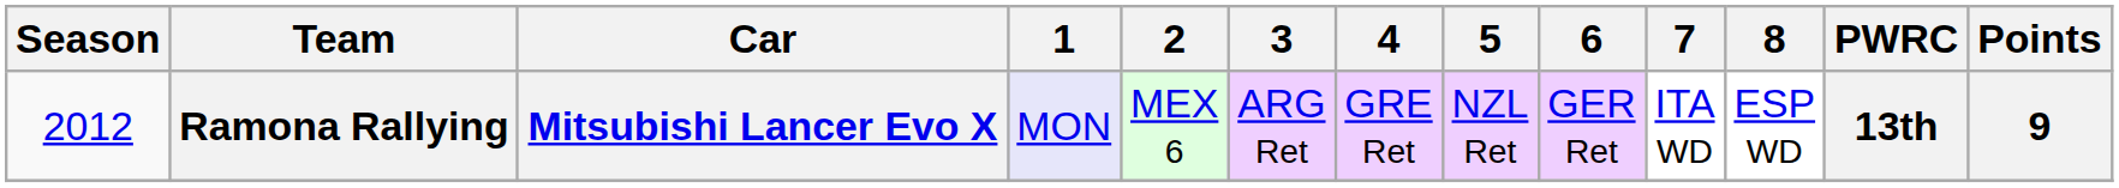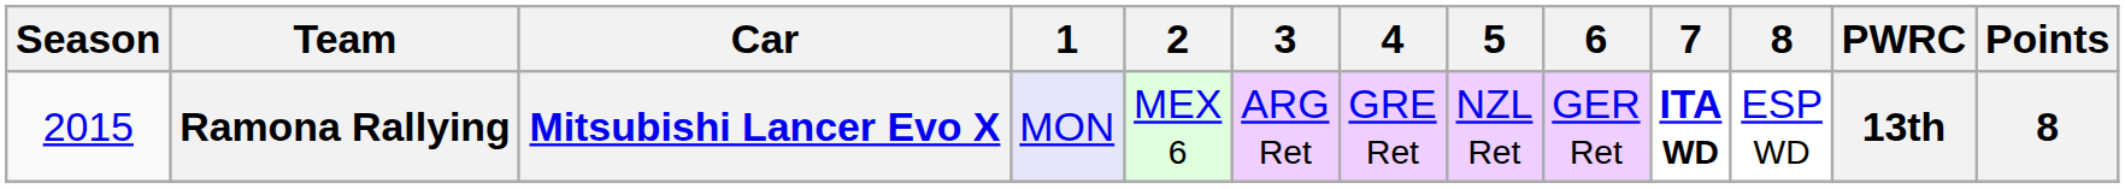 <table class="wikitable" border="1" style="text-align:center; font-size:90%;">
 <tr>
 <th>Season</th>
 <th>Team</th>
 <th>Car</th>
 <th>1</th>
 <th>2</th>
 <th>3</th>
 <th>4</th>
 <th>5</th>
 <th>6</th>
 <th>7</th>
 <th>8</th>
 <th>PWRC</th>
 <th>Points</th>
 </tr>
 <tr>
-<td><a href='#'>2012</a></td>
+<td><a href='#'>2015</a></td>
 <th>Ramona Rallying</th>
 <th><a href='#'>Mitsubishi Lancer Evo X</a></th>
 <td style="background: lavender;"><a href='#'>MON</a></td>
 <td style="background:#DFFFDF;"><a href='#'>MEX</a><br><small>6</small></td>
 <td style="background:#EFCFFF;"><a href='#'>ARG</a><br><small>Ret</small></td>
 <td style="background:#EFCFFF;"><a href='#'>GRE</a><br><small>Ret</small></td>
 <td style="background:#EFCFFF;"><a href='#'>NZL</a><br><small>Ret</small></td>
 <td style="background:#EFCFFF;"><a href='#'>GER</a><br><small>Ret</small></td>
-<td style="background:#FFFFFF;"><a href='#'>ITA</a><br><small>WD</small></td>
+<td style="background:#FFFFFF;"><strong><a href='#'>ITA</a><br><small>WD</small></strong></td>
 <td style="background:#FFFFFF;"><a href='#'>ESP</a><br><small>WD</small></td>
 <th>13th</th>
-<th>9</th>
+<th>8</th>
 </tr>
 <tr>
 </tr>
 </table>
